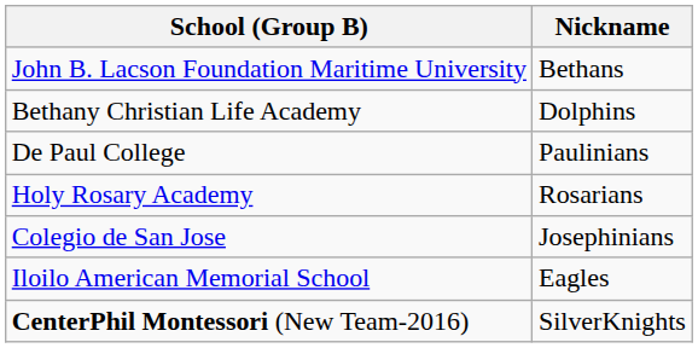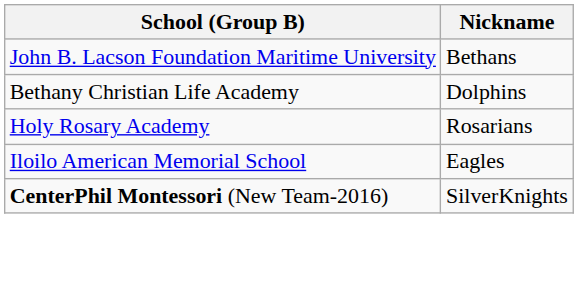 <table class="wikitable">
 <tr>
 <th>School (Group B)</th>
 <th>Nickname</th>
 </tr>
 <tr>
 <td><a href='#'>John B. Lacson Foundation Maritime University</a></td>
 <td>Bethans</td>
 </tr>
 <tr>
 <td>Bethany Christian Life Academy</td>
 <td>Dolphins</td>
 </tr>
 <tr>
-<td>De Paul College</td>
-<td>Paulinians</td>
-</tr>
-<tr>
 <td><a href='#'>Holy Rosary Academy</a></td>
 <td>Rosarians</td>
-</tr>
-<tr>
-<td><a href='#'>Colegio de San Jose</a></td>
-<td>Josephinians</td>
 </tr>
 <tr>
 <td><a href='#'>Iloilo American Memorial School</a></td>
 <td>Eagles</td>
 </tr>
 <tr>
 <td><strong>CenterPhil Montessori</strong> (New Team-2016)</td>
 <td>SilverKnights</td>
 </tr>
 </table>
